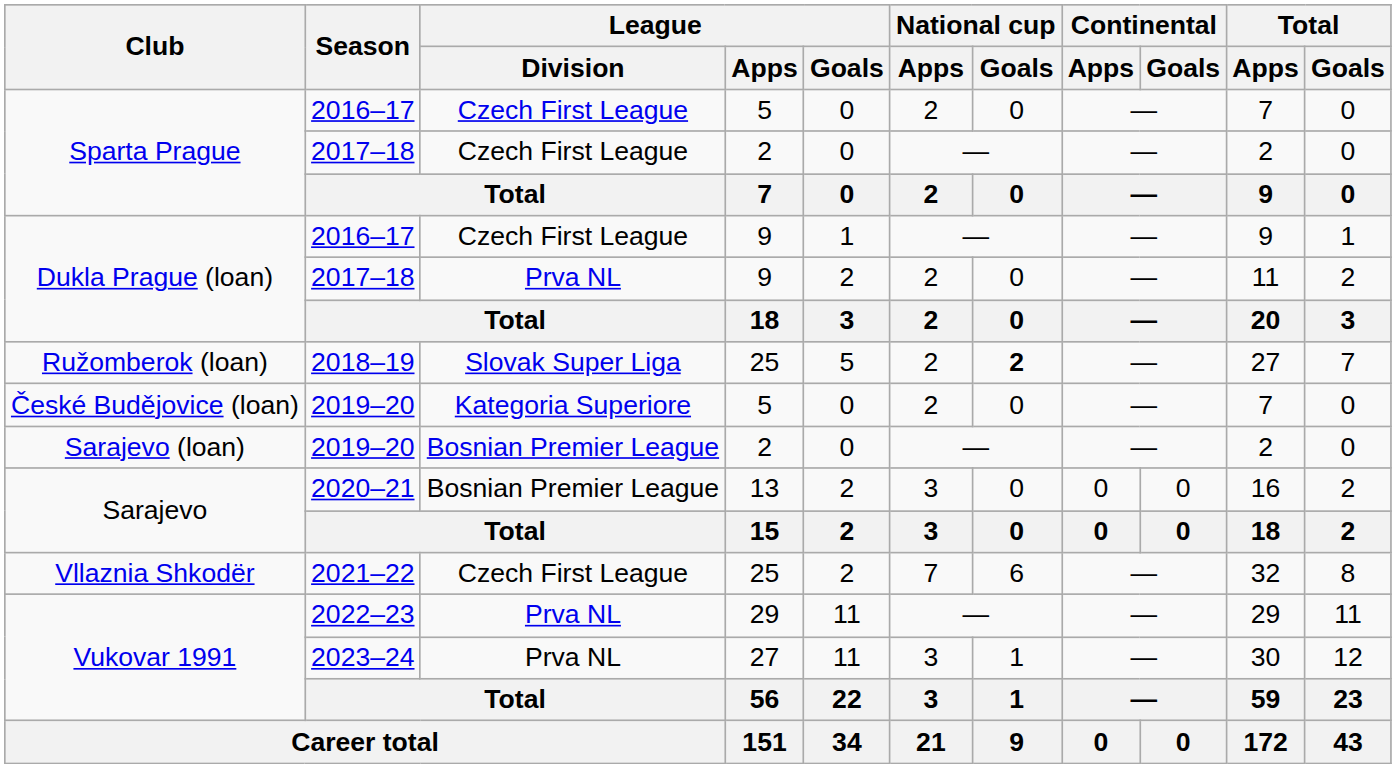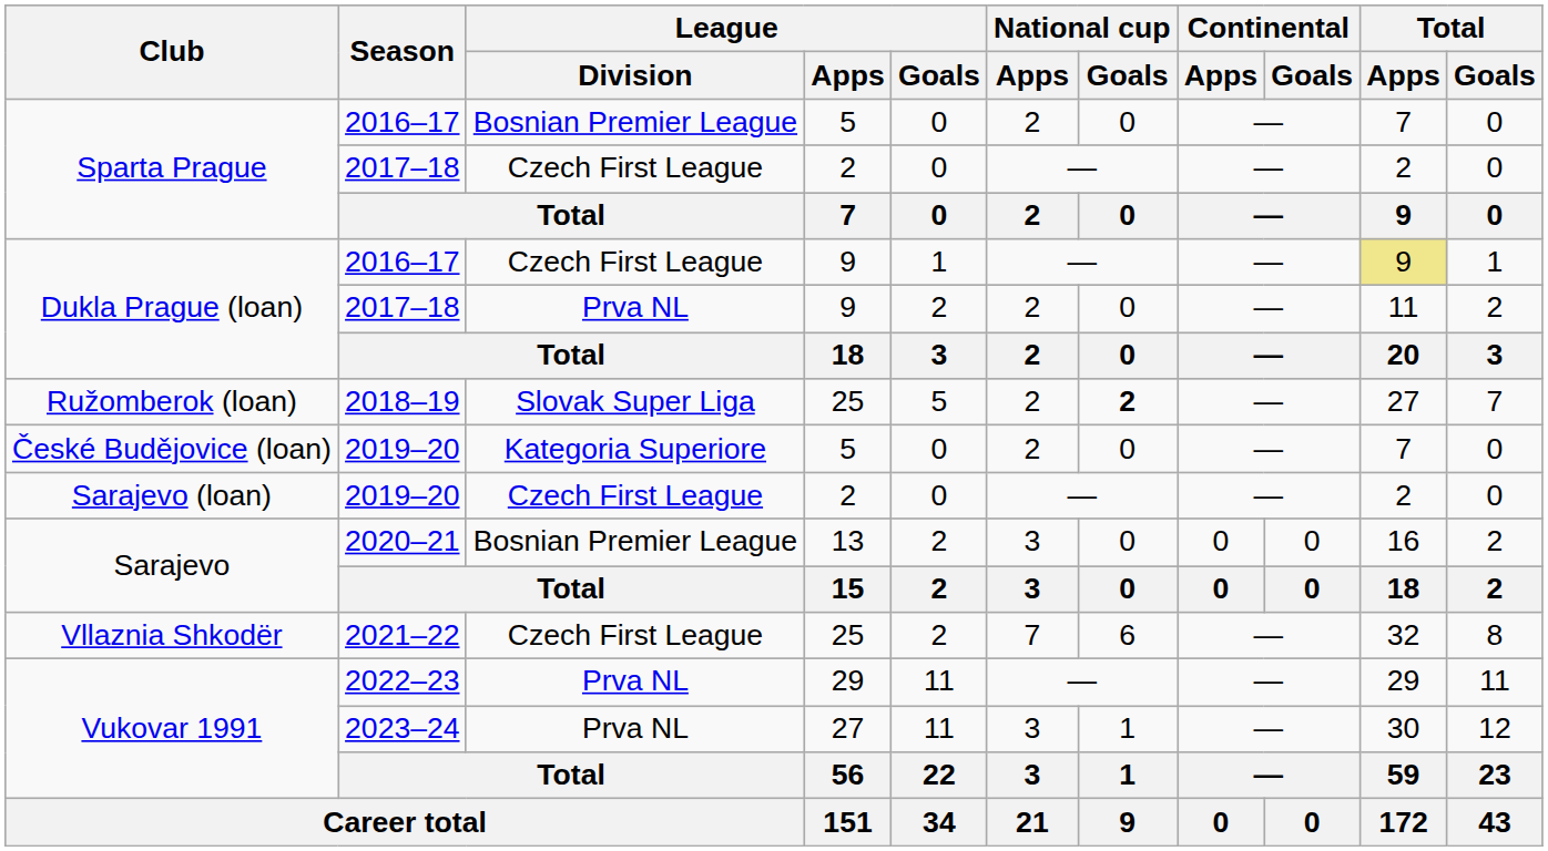 <table class=wikitable style="text-align: center">
 <tr>
 <th rowspan=2>Club</th>
 <th rowspan=2>Season</th>
 <th colspan=3>League</th>
 <th colspan=2>National cup</th>
 <th colspan=2>Continental</th>
 <th colspan=2>Total</th>
 </tr>
 <tr>
 <th>Division</th>
 <th>Apps</th>
 <th>Goals</th>
 <th>Apps</th>
 <th>Goals</th>
 <th>Apps</th>
 <th>Goals</th>
 <th>Apps</th>
 <th>Goals</th>
 </tr>
 <tr>
 <td rowspan=3><a href='#'>Sparta Prague</a></td>
 <td><a href='#'>2016–17</a></td>
-<td><a href='#'>Czech First League</a></td>
+<td><a href='#'>Bosnian Premier League</a></td>
 <td>5</td>
 <td>0</td>
 <td>2</td>
 <td>0</td>
 <td colspan=2>—</td>
 <td>7</td>
 <td>0</td>
 </tr>
 <tr>
 <td><a href='#'>2017–18</a></td>
 <td>Czech First League</td>
 <td>2</td>
 <td>0</td>
 <td colspan=2>—</td>
 <td colspan=2>—</td>
 <td>2</td>
 <td>0</td>
 </tr>
 <tr>
 <th colspan=2>Total</th>
 <th>7</th>
 <th>0</th>
 <th>2</th>
 <th>0</th>
 <th colspan=2>—</th>
 <th>9</th>
 <th>0</th>
 </tr>
 <tr>
 <td rowspan=3><a href='#'>Dukla Prague</a> (loan)</td>
 <td><a href='#'>2016–17</a></td>
 <td>Czech First League</td>
 <td>9</td>
 <td>1</td>
 <td colspan=2>—</td>
 <td colspan=2>—</td>
-<td>9</td>
+<td style="background: khaki;">9</td>
 <td>1</td>
 </tr>
 <tr>
 <td><a href='#'>2017–18</a></td>
 <td><a href='#'>Prva NL</a></td>
 <td>9</td>
 <td>2</td>
 <td>2</td>
 <td>0</td>
 <td colspan=2>—</td>
 <td>11</td>
 <td>2</td>
 </tr>
 <tr>
 <th colspan=2>Total</th>
 <th>18</th>
 <th>3</th>
 <th>2</th>
 <th>0</th>
 <th colspan=2>—</th>
 <th>20</th>
 <th>3</th>
 </tr>
 <tr>
 <td><a href='#'>Ružomberok</a> (loan)</td>
 <td><a href='#'>2018–19</a></td>
 <td><a href='#'>Slovak Super Liga</a></td>
 <td>25</td>
 <td>5</td>
 <td>2</td>
 <td><strong>2</strong></td>
 <td colspan=2>—</td>
 <td>27</td>
 <td>7</td>
 </tr>
 <tr>
 <td><a href='#'>České Budějovice</a> (loan)</td>
 <td><a href='#'>2019–20</a></td>
 <td><a href='#'>Kategoria Superiore</a></td>
 <td>5</td>
 <td>0</td>
 <td>2</td>
 <td>0</td>
 <td colspan=2>—</td>
 <td>7</td>
 <td>0</td>
 </tr>
 <tr>
 <td><a href='#'>Sarajevo</a> (loan)</td>
 <td><a href='#'>2019–20</a></td>
-<td><a href='#'>Bosnian Premier League</a></td>
+<td><a href='#'>Czech First League</a></td>
 <td>2</td>
 <td>0</td>
 <td colspan=2>—</td>
 <td colspan=2>—</td>
 <td>2</td>
 <td>0</td>
 </tr>
 <tr>
 <td rowspan=2>Sarajevo</td>
 <td><a href='#'>2020–21</a></td>
 <td>Bosnian Premier League</td>
 <td>13</td>
 <td>2</td>
 <td>3</td>
 <td>0</td>
 <td>0</td>
 <td>0</td>
 <td>16</td>
 <td>2</td>
 </tr>
 <tr>
 <th colspan=2>Total</th>
 <th>15</th>
 <th>2</th>
 <th>3</th>
 <th>0</th>
 <th>0</th>
 <th>0</th>
 <th>18</th>
 <th>2</th>
 </tr>
 <tr>
 <td><a href='#'>Vllaznia Shkodër</a></td>
 <td><a href='#'>2021–22</a></td>
 <td>Czech First League</td>
 <td>25</td>
 <td>2</td>
 <td>7</td>
 <td>6</td>
 <td colspan=2>—</td>
 <td>32</td>
 <td>8</td>
 </tr>
 <tr>
 <td rowspan=3><a href='#'>Vukovar 1991</a></td>
 <td><a href='#'>2022–23</a></td>
 <td><a href='#'>Prva NL</a></td>
 <td>29</td>
 <td>11</td>
 <td colspan=2>—</td>
 <td colspan=2>—</td>
 <td>29</td>
 <td>11</td>
 </tr>
 <tr>
 <td><a href='#'>2023–24</a></td>
 <td>Prva NL</td>
 <td>27</td>
 <td>11</td>
 <td>3</td>
 <td>1</td>
 <td colspan=2>—</td>
 <td>30</td>
 <td>12</td>
 </tr>
 <tr>
 <th colspan=2>Total</th>
 <th>56</th>
 <th>22</th>
 <th>3</th>
 <th>1</th>
 <th colspan=2>—</th>
 <th>59</th>
 <th>23</th>
 </tr>
 <tr>
 <th colspan=3>Career total</th>
 <th>151</th>
 <th>34</th>
 <th>21</th>
 <th>9</th>
 <th>0</th>
 <th>0</th>
 <th>172</th>
 <th>43</th>
 </tr>
 </table>
